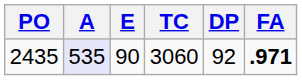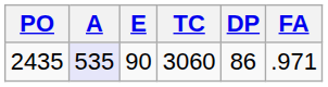 <table class="wikitable">
 <tr>
 <th><a href='#'>PO</a></th>
 <th><a href='#'>A</a></th>
 <th><a href='#'>E</a></th>
 <th><a href='#'>TC</a></th>
 <th><a href='#'>DP</a></th>
 <th><a href='#'>FA</a></th>
 </tr>
 <tr align=center>
 <td>2435</td>
 <td style="background: lavender;">535</td>
 <td>90</td>
 <td>3060</td>
-<td>92</td>
-<td><strong>.971</strong></td>
+<td>86</td>
+<td>.971</td>
 </tr>
 </table>
